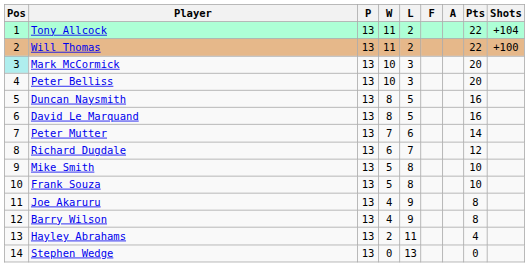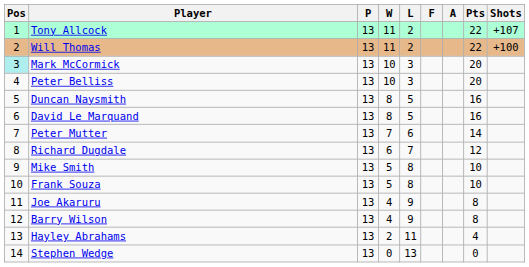 <table class="wikitable" style="font-size: 100%">
 <tr>
 <th width=20>Pos</th>
 <th width=400>Player</th>
 <th width=20>P</th>
 <th width=20>W</th>
 <th width=20>L</th>
 <th width=20>F</th>
 <th width=20>A</th>
 <th width=20>Pts</th>
 <th width=30>Shots</th>
 </tr>
 <tr align=center style="background: #ADFFD6;">
 <td>1</td>
 <td align="left"> <a href='#'>Tony Allcock</a></td>
 <td>13</td>
 <td>11</td>
 <td>2</td>
 <td></td>
 <td></td>
 <td>22</td>
-<td>+104</td>
+<td>+107</td>
 </tr>
 <tr align=center style="background: #E6B88A;">
 <td>2</td>
 <td align="left"> <a href='#'>Will Thomas</a></td>
 <td>13</td>
 <td>11</td>
 <td>2</td>
 <td></td>
 <td></td>
 <td>22</td>
 <td>+100</td>
 </tr>
 <tr align=center>
 <td style="background: paleturquoise;">3</td>
 <td align="left"> <a href='#'>Mark McCormick</a></td>
 <td>13</td>
 <td>10</td>
 <td>3</td>
 <td></td>
 <td></td>
 <td>20</td>
 <td></td>
 </tr>
 <tr align=center>
 <td>4</td>
 <td align="left"> <a href='#'>Peter Belliss</a></td>
 <td>13</td>
 <td>10</td>
 <td>3</td>
 <td></td>
 <td></td>
 <td>20</td>
 <td></td>
 </tr>
 <tr align=center>
 <td>5</td>
 <td align="left"> <a href='#'>Duncan Naysmith</a></td>
 <td>13</td>
 <td>8</td>
 <td>5</td>
 <td></td>
 <td></td>
 <td>16</td>
 <td></td>
 </tr>
 <tr align=center>
 <td>6</td>
 <td align="left"> <a href='#'>David Le Marquand</a></td>
 <td>13</td>
 <td>8</td>
 <td>5</td>
 <td></td>
 <td></td>
 <td>16</td>
 <td></td>
 </tr>
 <tr align=center>
 <td>7</td>
 <td align="left"> <a href='#'>Peter Mutter</a></td>
 <td>13</td>
 <td>7</td>
 <td>6</td>
 <td></td>
 <td></td>
 <td>14</td>
 <td></td>
 </tr>
 <tr align=center>
 <td>8</td>
 <td align="left"> <a href='#'>Richard Dugdale</a></td>
 <td>13</td>
 <td>6</td>
 <td>7</td>
 <td></td>
 <td></td>
 <td>12</td>
 <td></td>
 </tr>
 <tr align=center>
 <td>9</td>
 <td align="left"> <a href='#'>Mike Smith</a></td>
 <td>13</td>
 <td>5</td>
 <td>8</td>
 <td></td>
 <td></td>
 <td>10</td>
 <td></td>
 </tr>
 <tr align=center>
 <td>10</td>
 <td align="left"> <a href='#'>Frank Souza</a></td>
 <td>13</td>
 <td>5</td>
 <td>8</td>
 <td></td>
 <td></td>
 <td>10</td>
 <td></td>
 </tr>
 <tr align=center>
 <td>11</td>
 <td align="left"> <a href='#'>Joe Akaruru</a></td>
 <td>13</td>
 <td>4</td>
 <td>9</td>
 <td></td>
 <td></td>
 <td>8</td>
 <td></td>
 </tr>
 <tr align=center>
 <td>12</td>
 <td align="left"> <a href='#'>Barry Wilson</a></td>
 <td>13</td>
 <td>4</td>
 <td>9</td>
 <td></td>
 <td></td>
 <td>8</td>
 <td></td>
 </tr>
 <tr align=center>
 <td>13</td>
 <td align="left"> <a href='#'>Hayley Abrahams</a></td>
 <td>13</td>
 <td>2</td>
 <td>11</td>
 <td></td>
 <td></td>
 <td>4</td>
 <td></td>
 </tr>
 <tr align=center>
 <td>14</td>
 <td align="left"> <a href='#'>Stephen Wedge</a></td>
 <td>13</td>
 <td>0</td>
 <td>13</td>
 <td></td>
 <td></td>
 <td>0</td>
 <td></td>
 </tr>
 </table>
